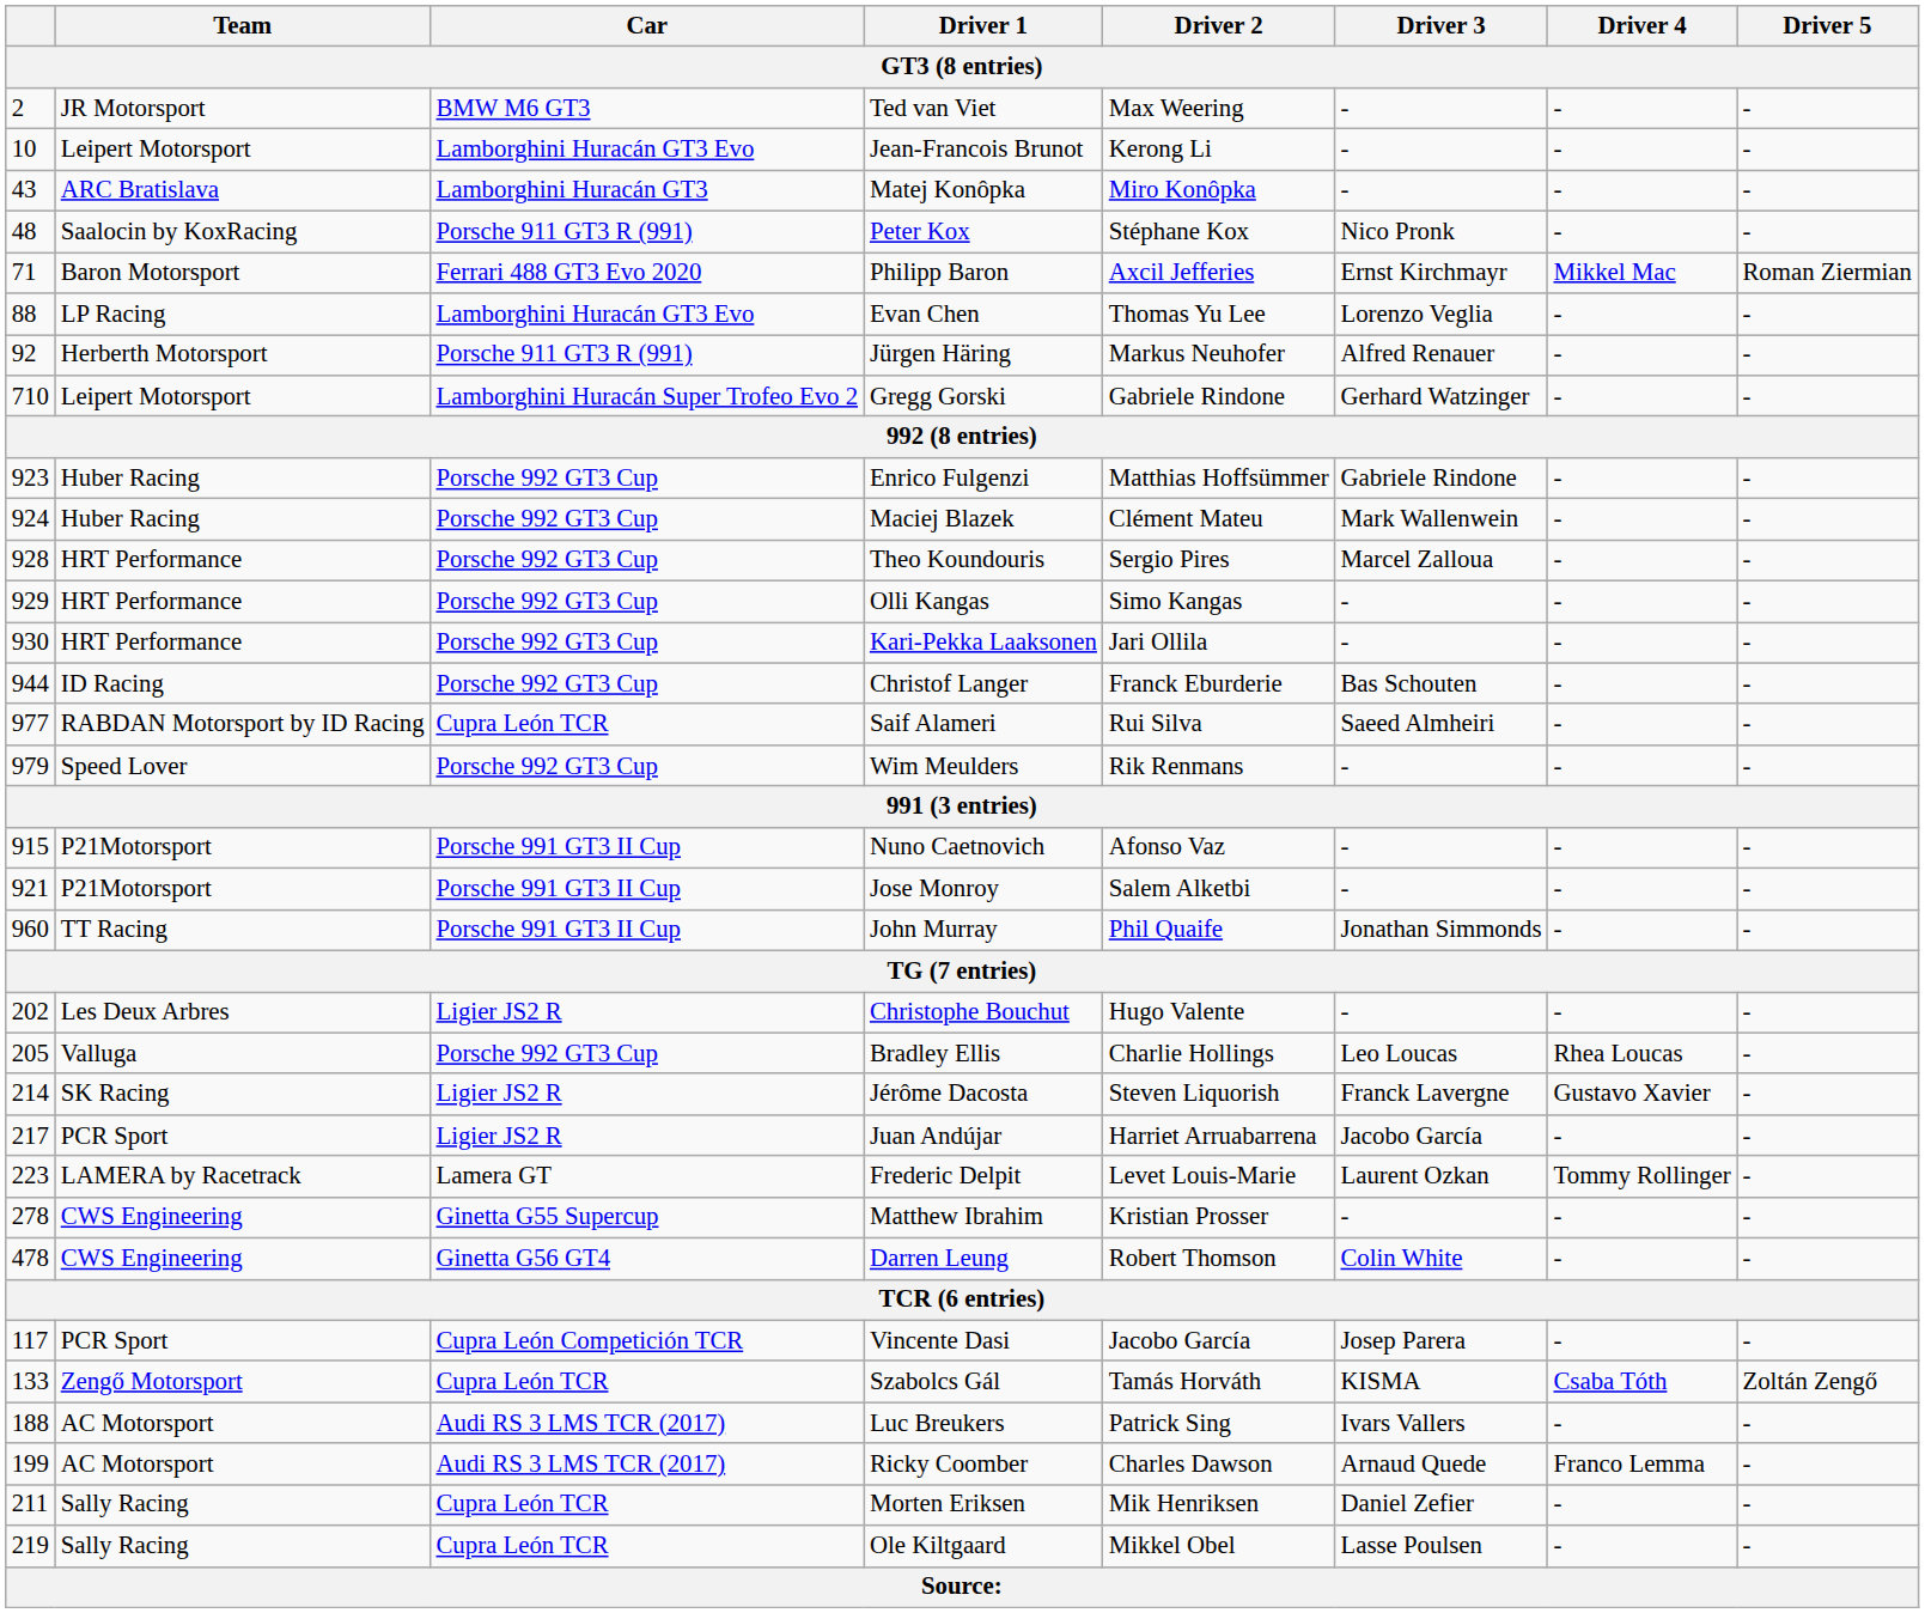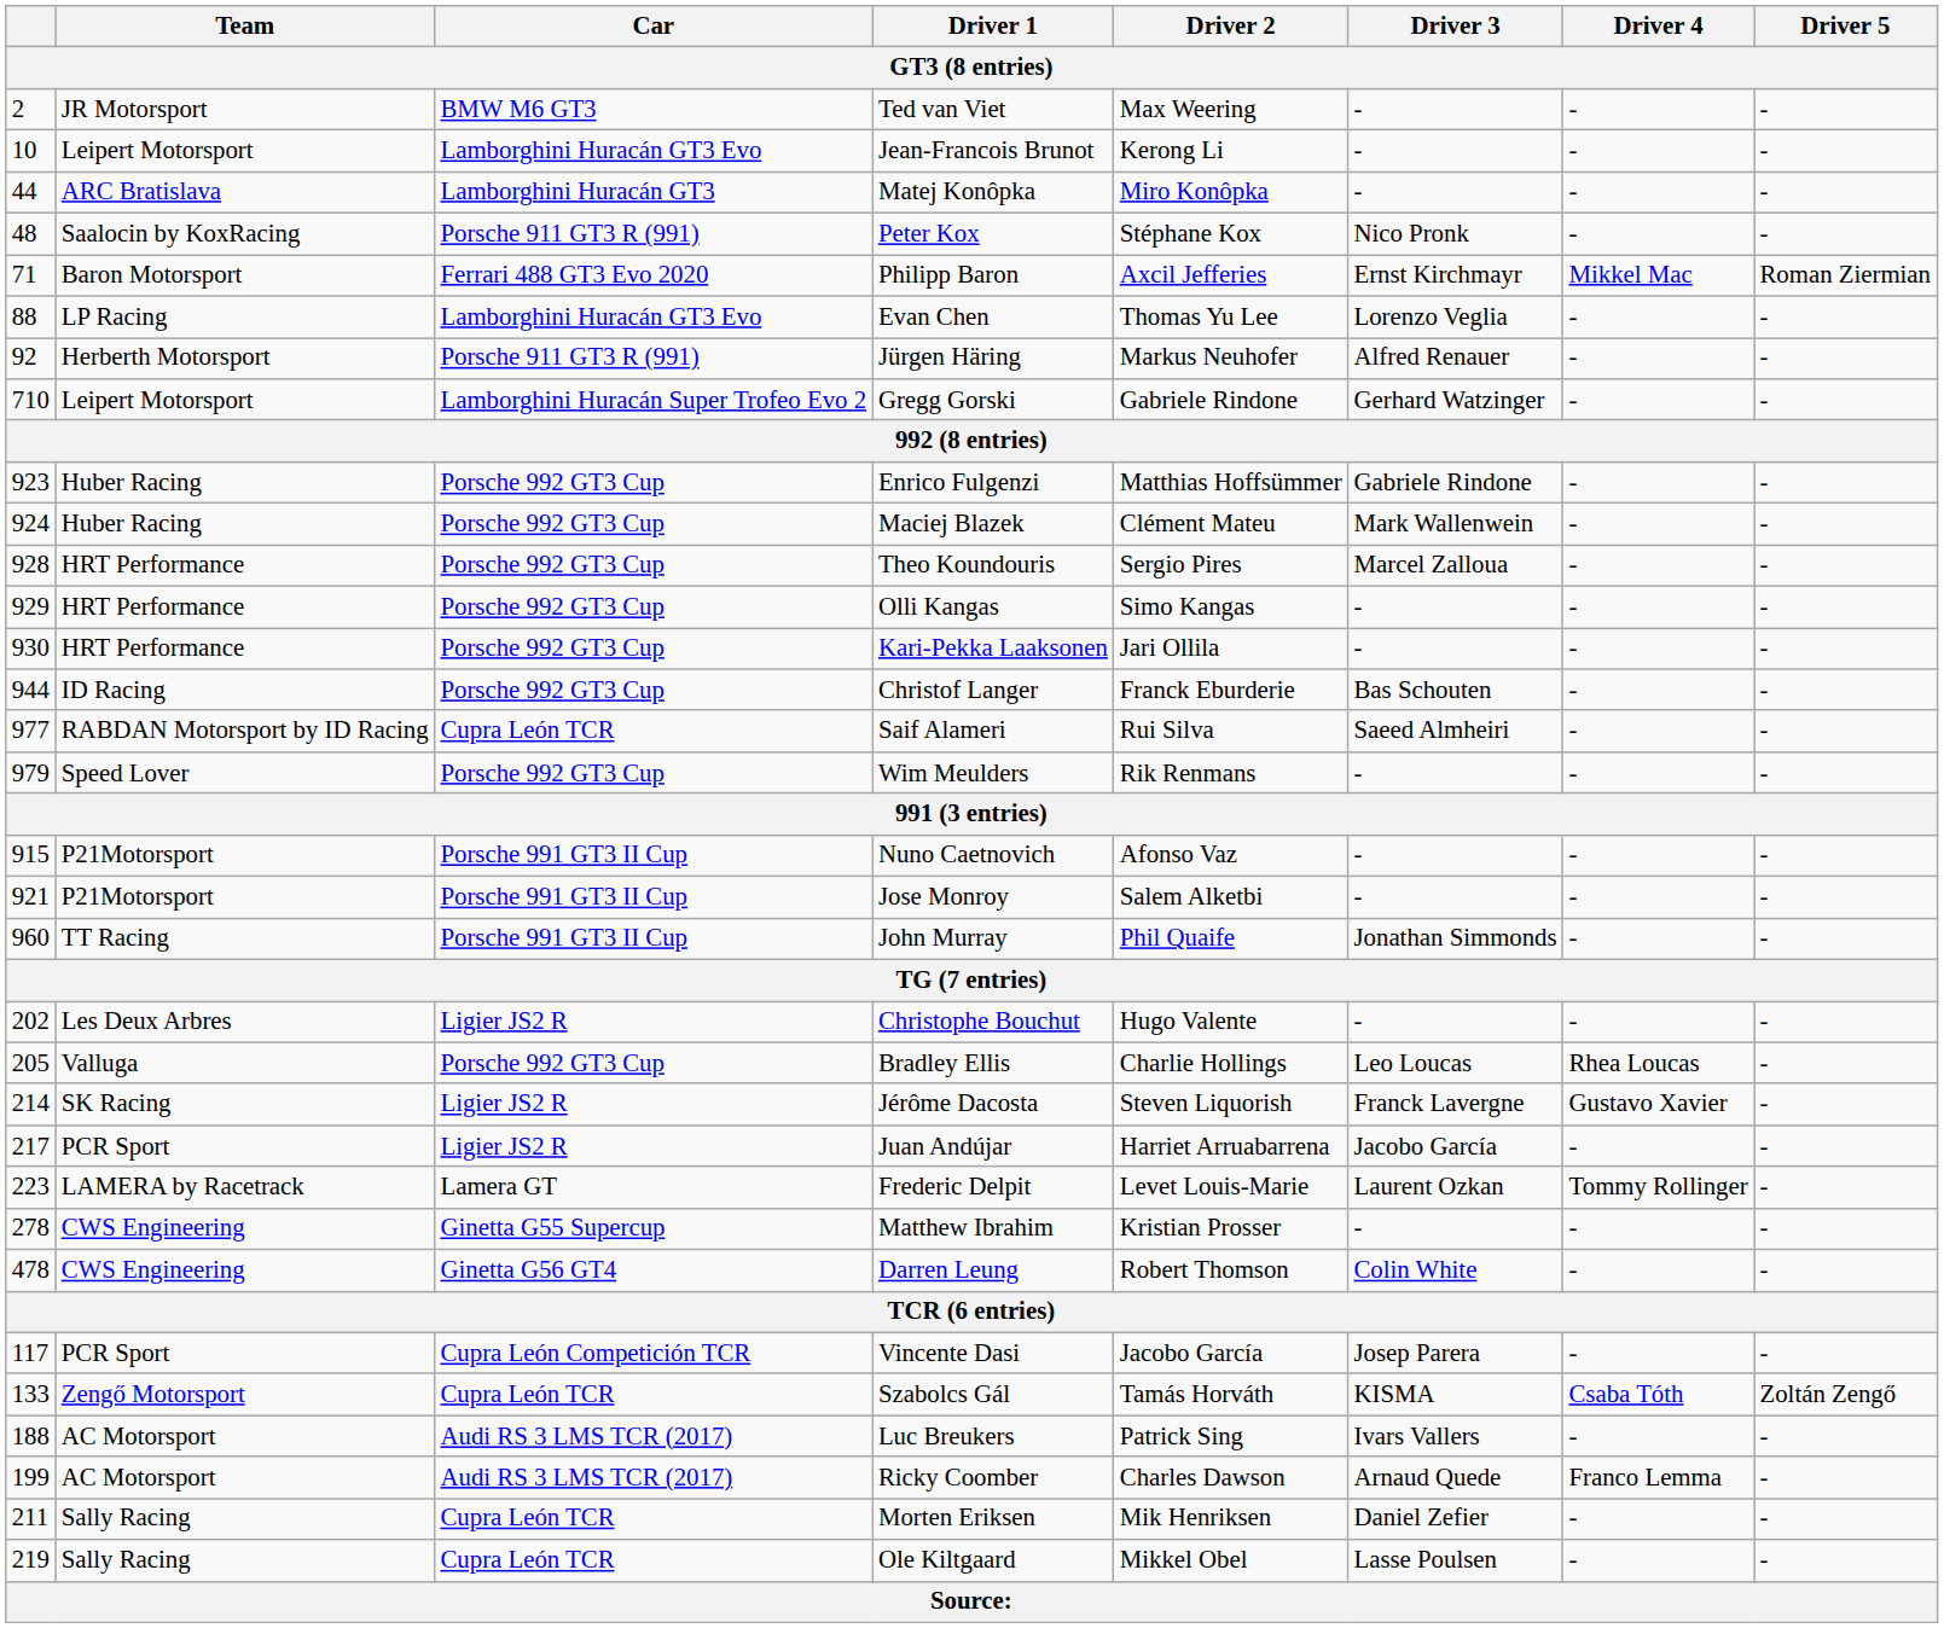 <table class="wikitable" style="font-size:85%">
 <tr>
 <th></th>
 <th>Team</th>
 <th>Car</th>
 <th>Driver 1</th>
 <th>Driver 2</th>
 <th>Driver 3</th>
 <th>Driver 4</th>
 <th>Driver 5</th>
 </tr>
 <tr>
 <th colspan="8">GT3 (8 entries)</th>
 </tr>
 <tr>
 <td>2</td>
 <td> JR Motorsport</td>
 <td><a href='#'>BMW M6 GT3</a></td>
 <td> Ted van Viet</td>
 <td> Max Weering</td>
 <td>-</td>
 <td>-</td>
 <td>-</td>
 </tr>
 <tr>
 <td>10</td>
 <td> Leipert Motorsport</td>
 <td><a href='#'>Lamborghini Huracán GT3 Evo</a></td>
 <td> Jean-Francois Brunot</td>
 <td> Kerong Li</td>
 <td>-</td>
 <td>-</td>
 <td>-</td>
 </tr>
 <tr>
-<td>43</td>
+<td>44</td>
 <td> <a href='#'>ARC Bratislava</a></td>
 <td><a href='#'>Lamborghini Huracán GT3</a></td>
 <td> Matej Konôpka</td>
 <td> <a href='#'>Miro Konôpka</a></td>
 <td>-</td>
 <td>-</td>
 <td>-</td>
 </tr>
 <tr>
 <td>48</td>
 <td> Saalocin by KoxRacing</td>
 <td><a href='#'>Porsche 911 GT3 R (991)</a></td>
 <td> <a href='#'>Peter Kox</a></td>
 <td> Stéphane Kox</td>
 <td> Nico Pronk</td>
 <td>-</td>
 <td>-</td>
 </tr>
 <tr>
 <td>71</td>
 <td> Baron Motorsport</td>
 <td><a href='#'>Ferrari 488 GT3 Evo 2020</a></td>
 <td> Philipp Baron</td>
 <td> <a href='#'>Axcil Jefferies</a></td>
 <td> Ernst Kirchmayr</td>
 <td> <a href='#'>Mikkel Mac</a></td>
 <td> Roman Ziermian</td>
 </tr>
 <tr>
 <td>88</td>
 <td> LP Racing</td>
 <td><a href='#'>Lamborghini Huracán GT3 Evo</a></td>
 <td> Evan Chen</td>
 <td> Thomas Yu Lee</td>
 <td> Lorenzo Veglia</td>
 <td>-</td>
 <td>-</td>
 </tr>
 <tr>
 <td>92</td>
 <td> Herberth Motorsport</td>
 <td><a href='#'>Porsche 911 GT3 R (991)</a></td>
 <td> Jürgen Häring</td>
 <td> Markus Neuhofer</td>
 <td> Alfred Renauer</td>
 <td>-</td>
 <td>-</td>
 </tr>
 <tr>
 <td>710</td>
 <td> Leipert Motorsport</td>
 <td><a href='#'>Lamborghini Huracán Super Trofeo Evo 2</a></td>
 <td> Gregg Gorski</td>
 <td> Gabriele Rindone</td>
 <td> Gerhard Watzinger</td>
 <td>-</td>
 <td>-</td>
 </tr>
 <tr>
 <th colspan="8">992 (8 entries)</th>
 </tr>
 <tr>
 <td>923</td>
 <td> Huber Racing</td>
 <td><a href='#'>Porsche 992 GT3 Cup</a></td>
 <td> Enrico Fulgenzi</td>
 <td> Matthias Hoffsümmer</td>
 <td> Gabriele Rindone</td>
 <td>-</td>
 <td>-</td>
 </tr>
 <tr>
 <td>924</td>
 <td> Huber Racing</td>
 <td><a href='#'>Porsche 992 GT3 Cup</a></td>
 <td> Maciej Blazek</td>
 <td> Clément Mateu</td>
 <td> Mark Wallenwein</td>
 <td>-</td>
 <td>-</td>
 </tr>
 <tr>
 <td>928</td>
 <td> HRT Performance</td>
 <td><a href='#'>Porsche 992 GT3 Cup</a></td>
 <td> Theo Koundouris</td>
 <td> Sergio Pires</td>
 <td> Marcel Zalloua</td>
 <td>-</td>
 <td>-</td>
 </tr>
 <tr>
 <td>929</td>
 <td> HRT Performance</td>
 <td><a href='#'>Porsche 992 GT3 Cup</a></td>
 <td> Olli Kangas</td>
 <td> Simo Kangas</td>
 <td>-</td>
 <td>-</td>
 <td>-</td>
 </tr>
 <tr>
 <td>930</td>
 <td> HRT Performance</td>
 <td><a href='#'>Porsche 992 GT3 Cup</a></td>
 <td> <a href='#'>Kari-Pekka Laaksonen</a></td>
 <td> Jari Ollila</td>
 <td>-</td>
 <td>-</td>
 <td>-</td>
 </tr>
 <tr>
 <td>944</td>
 <td> ID Racing</td>
 <td><a href='#'>Porsche 992 GT3 Cup</a></td>
 <td> Christof Langer</td>
 <td> Franck Eburderie</td>
 <td> Bas Schouten</td>
 <td>-</td>
 <td>-</td>
 </tr>
 <tr>
 <td>977</td>
 <td> RABDAN Motorsport by ID Racing</td>
 <td><a href='#'>Cupra León TCR</a></td>
 <td> Saif Alameri</td>
 <td> Rui Silva</td>
 <td> Saeed Almheiri</td>
 <td>-</td>
 <td>-</td>
 </tr>
 <tr>
 <td>979</td>
 <td> Speed Lover</td>
 <td><a href='#'>Porsche 992 GT3 Cup</a></td>
 <td> Wim Meulders</td>
 <td> Rik Renmans</td>
 <td>-</td>
 <td>-</td>
 <td>-</td>
 </tr>
 <tr>
 <th colspan="8">991 (3 entries)</th>
 </tr>
 <tr>
 <td>915</td>
 <td> P21Motorsport</td>
 <td><a href='#'>Porsche 991 GT3 II Cup</a></td>
 <td> Nuno Caetnovich</td>
 <td> Afonso Vaz</td>
 <td>-</td>
 <td>-</td>
 <td>-</td>
 </tr>
 <tr>
 <td>921</td>
 <td> P21Motorsport</td>
 <td><a href='#'>Porsche 991 GT3 II Cup</a></td>
 <td> Jose Monroy</td>
 <td> Salem Alketbi</td>
 <td>-</td>
 <td>-</td>
 <td>-</td>
 </tr>
 <tr>
 <td>960</td>
 <td> TT Racing</td>
 <td><a href='#'>Porsche 991 GT3 II Cup</a></td>
 <td> John Murray</td>
 <td> <a href='#'>Phil Quaife</a></td>
 <td> Jonathan Simmonds</td>
 <td>-</td>
 <td>-</td>
 </tr>
 <tr>
 <th colspan="8">TG (7 entries)</th>
 </tr>
 <tr>
 <td>202</td>
 <td> Les Deux Arbres</td>
 <td><a href='#'>Ligier JS2 R</a></td>
 <td> <a href='#'>Christophe Bouchut</a></td>
 <td> Hugo Valente</td>
 <td>-</td>
 <td>-</td>
 <td>-</td>
 </tr>
 <tr>
 <td>205</td>
 <td> Valluga</td>
 <td><a href='#'>Porsche 992 GT3 Cup</a></td>
 <td> Bradley Ellis</td>
 <td> Charlie Hollings</td>
 <td> Leo Loucas</td>
 <td> Rhea Loucas</td>
 <td>-</td>
 </tr>
 <tr>
 <td>214</td>
 <td> SK Racing</td>
 <td><a href='#'>Ligier JS2 R</a></td>
 <td> Jérôme Dacosta</td>
 <td> Steven Liquorish</td>
 <td> Franck Lavergne</td>
 <td> Gustavo Xavier</td>
 <td>-</td>
 </tr>
 <tr>
 <td>217</td>
 <td> PCR Sport</td>
 <td><a href='#'>Ligier JS2 R</a></td>
 <td> Juan Andújar</td>
 <td> Harriet Arruabarrena</td>
 <td> Jacobo García</td>
 <td>-</td>
 <td>-</td>
 </tr>
 <tr>
 <td>223</td>
 <td> LAMERA by Racetrack</td>
 <td>Lamera GT</td>
 <td> Frederic Delpit</td>
 <td> Levet Louis-Marie</td>
 <td> Laurent Ozkan</td>
 <td> Tommy Rollinger</td>
 <td>-</td>
 </tr>
 <tr>
 <td>278</td>
 <td> <a href='#'>CWS Engineering</a></td>
 <td><a href='#'>Ginetta G55 Supercup</a></td>
 <td> Matthew Ibrahim</td>
 <td> Kristian Prosser</td>
 <td>-</td>
 <td>-</td>
 <td>-</td>
 </tr>
 <tr>
 <td>478</td>
 <td> <a href='#'>CWS Engineering</a></td>
 <td><a href='#'>Ginetta G56 GT4</a></td>
 <td> <a href='#'>Darren Leung</a></td>
 <td> Robert Thomson</td>
 <td> <a href='#'>Colin White</a></td>
 <td>-</td>
 <td>-</td>
 </tr>
 <tr>
 <th colspan="8">TCR (6 entries)</th>
 </tr>
 <tr>
 <td>117</td>
 <td> PCR Sport</td>
 <td><a href='#'>Cupra León Competición TCR</a></td>
 <td> Vincente Dasi</td>
 <td> Jacobo García</td>
 <td> Josep Parera</td>
 <td>-</td>
 <td>-</td>
 </tr>
 <tr>
 <td>133</td>
 <td> <a href='#'>Zengő Motorsport</a></td>
 <td><a href='#'>Cupra León TCR</a></td>
 <td> Szabolcs Gál</td>
 <td> Tamás Horváth</td>
 <td> KISMA</td>
 <td> <a href='#'>Csaba Tóth</a></td>
 <td> Zoltán Zengő</td>
 </tr>
 <tr>
 <td>188</td>
 <td> AC Motorsport</td>
 <td><a href='#'>Audi RS 3 LMS TCR (2017)</a></td>
 <td> Luc Breukers</td>
 <td> Patrick Sing</td>
 <td> Ivars Vallers</td>
 <td>-</td>
 <td>-</td>
 </tr>
 <tr>
 <td>199</td>
 <td> AC Motorsport</td>
 <td><a href='#'>Audi RS 3 LMS TCR (2017)</a></td>
 <td> Ricky Coomber</td>
 <td> Charles Dawson</td>
 <td> Arnaud Quede</td>
 <td> Franco Lemma</td>
 <td>-</td>
 </tr>
 <tr>
 <td>211</td>
 <td> Sally Racing</td>
 <td><a href='#'>Cupra León TCR</a></td>
 <td> Morten Eriksen</td>
 <td> Mik Henriksen</td>
 <td> Daniel Zefier</td>
 <td>-</td>
 <td>-</td>
 </tr>
 <tr>
 <td>219</td>
 <td> Sally Racing</td>
 <td><a href='#'>Cupra León TCR</a></td>
 <td> Ole Kiltgaard</td>
 <td> Mikkel Obel</td>
 <td> Lasse Poulsen</td>
 <td>-</td>
 <td>-</td>
 </tr>
 <tr>
 <th colspan="8">Source:</th>
 </tr>
 </table>
